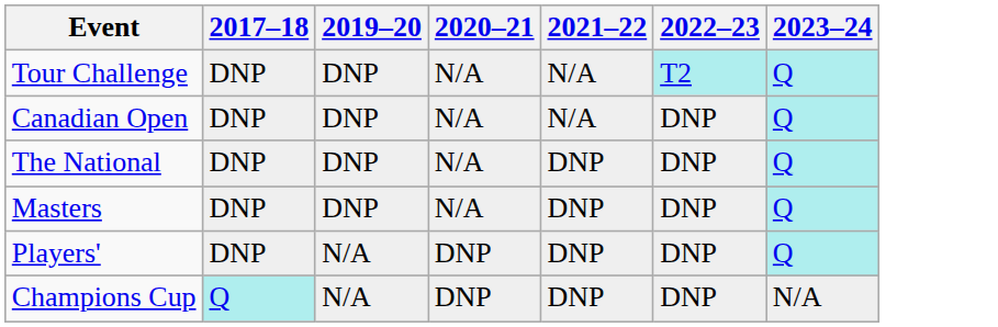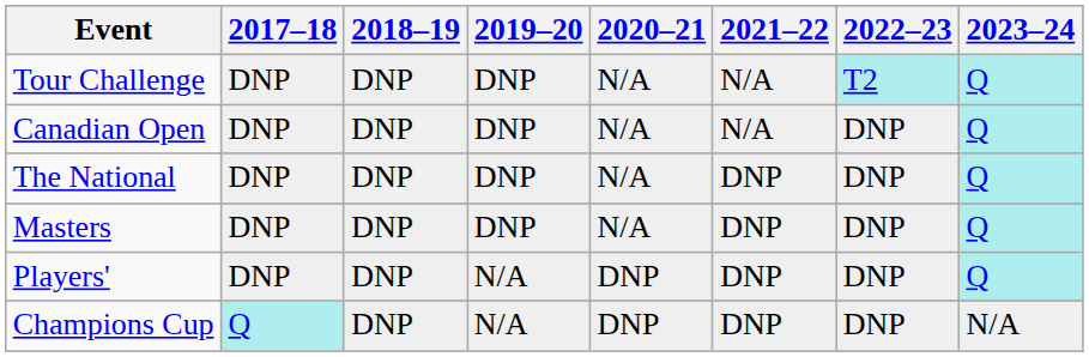 <table class="wikitable" border="1">
 <tr>
 <th>Event</th>
 <th><a href='#'>2017–18</a></th>
+<th><a href='#'>2018–19</a></th>
 <th><a href='#'>2019–20</a></th>
 <th><a href='#'>2020–21</a></th>
 <th><a href='#'>2021–22</a></th>
 <th><a href='#'>2022–23</a></th>
 <th><a href='#'>2023–24</a></th>
 </tr>
 <tr>
 <td><a href='#'>Tour Challenge</a></td>
+<td style="background:#EFEFEF;">DNP</td>
 <td style="background:#EFEFEF;">DNP</td>
 <td style="background:#EFEFEF;">DNP</td>
 <td style="background:#EFEFEF;">N/A</td>
 <td style="background:#EFEFEF;">N/A</td>
 <td style="background:#afeeee;"><a href='#'>T2</a></td>
 <td style="background:#afeeee;"><a href='#'>Q</a></td>
 </tr>
 <tr>
 <td><a href='#'>Canadian Open</a></td>
 <td style="background:#EFEFEF;">DNP</td>
 <td style="background:#EFEFEF;">DNP</td>
+<td style="background:#EFEFEF;">DNP</td>
 <td style="background:#EFEFEF;">N/A</td>
 <td style="background:#EFEFEF;">N/A</td>
 <td style="background:#EFEFEF;">DNP</td>
 <td style="background:#afeeee;"><a href='#'>Q</a></td>
 </tr>
 <tr>
 <td><a href='#'>The National</a></td>
+<td style="background:#EFEFEF;">DNP</td>
 <td style="background:#EFEFEF;">DNP</td>
 <td style="background:#EFEFEF;">DNP</td>
 <td style="background:#EFEFEF;">N/A</td>
 <td style="background:#EFEFEF;">DNP</td>
 <td style="background:#EFEFEF;">DNP</td>
 <td style="background:#afeeee;"><a href='#'>Q</a></td>
 </tr>
 <tr>
 <td><a href='#'>Masters</a></td>
 <td style="background:#EFEFEF;">DNP</td>
 <td style="background:#EFEFEF;">DNP</td>
+<td style="background:#EFEFEF;">DNP</td>
 <td style="background:#EFEFEF;">N/A</td>
 <td style="background:#EFEFEF;">DNP</td>
 <td style="background:#EFEFEF;">DNP</td>
 <td style="background:#afeeee;"><a href='#'>Q</a></td>
 </tr>
 <tr>
 <td><a href='#'>Players'</a></td>
+<td style="background:#EFEFEF;">DNP</td>
 <td style="background:#EFEFEF;">DNP</td>
 <td style="background:#EFEFEF;">N/A</td>
 <td style="background:#EFEFEF;">DNP</td>
 <td style="background:#EFEFEF;">DNP</td>
 <td style="background:#EFEFEF;">DNP</td>
 <td style="background:#afeeee;"><a href='#'>Q</a></td>
 </tr>
 <tr>
 <td><a href='#'>Champions Cup</a></td>
 <td style="background:#afeeee;"><a href='#'>Q</a></td>
+<td style="background:#EFEFEF;">DNP</td>
 <td style="background:#EFEFEF;">N/A</td>
 <td style="background:#EFEFEF;">DNP</td>
 <td style="background:#EFEFEF;">DNP</td>
 <td style="background:#EFEFEF;">DNP</td>
 <td style="background:#EFEFEF;">N/A</td>
 </tr>
 </table>
